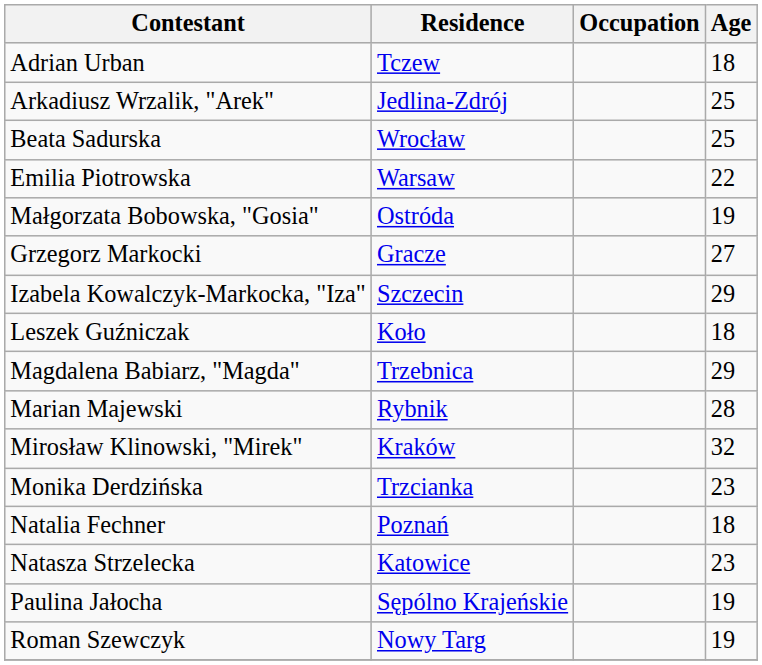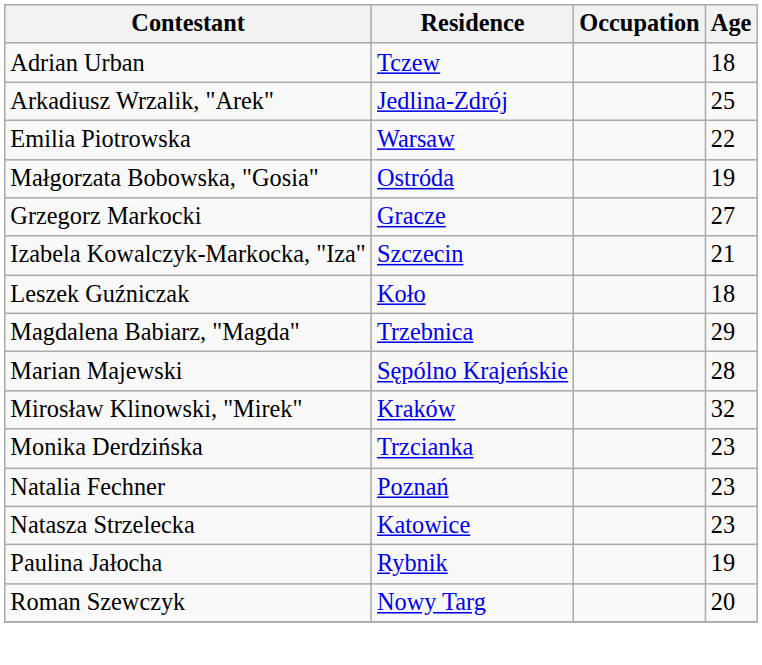 <table class=wikitable>
 <tr>
 <th>Contestant</th>
 <th>Residence</th>
 <th>Occupation</th>
 <th>Age</th>
 </tr>
 <tr>
 <td>Adrian Urban</td>
 <td><a href='#'>Tczew</a></td>
 <td></td>
 <td>18</td>
 </tr>
 <tr>
 <td>Arkadiusz Wrzalik, "Arek"</td>
 <td><a href='#'>Jedlina-Zdrój</a></td>
-<td></td>
-<td>25</td>
-</tr>
-<tr>
-<td>Beata Sadurska</td>
-<td><a href='#'>Wrocław</a></td>
 <td></td>
 <td>25</td>
 </tr>
 <tr>
 <td>Emilia Piotrowska</td>
 <td><a href='#'>Warsaw</a></td>
 <td></td>
 <td>22</td>
 </tr>
 <tr>
 <td>Małgorzata Bobowska, "Gosia"</td>
 <td><a href='#'>Ostróda</a></td>
 <td></td>
 <td>19</td>
 </tr>
 <tr>
 <td>Grzegorz Markocki</td>
 <td><a href='#'>Gracze</a></td>
 <td></td>
 <td>27</td>
 </tr>
 <tr>
 <td>Izabela Kowalczyk-Markocka, "Iza"</td>
 <td><a href='#'>Szczecin</a></td>
 <td></td>
-<td>29</td>
+<td>21</td>
 </tr>
 <tr>
 <td>Leszek Guźniczak</td>
 <td><a href='#'>Koło</a></td>
 <td></td>
 <td>18</td>
 </tr>
 <tr>
 <td>Magdalena Babiarz, "Magda"</td>
 <td><a href='#'>Trzebnica</a></td>
 <td></td>
 <td>29</td>
 </tr>
 <tr>
 <td>Marian Majewski</td>
-<td><a href='#'>Rybnik</a></td>
+<td><a href='#'>Sępólno Krajeńskie</a></td>
 <td></td>
 <td>28</td>
 </tr>
 <tr>
 <td>Mirosław Klinowski, "Mirek"</td>
 <td><a href='#'>Kraków</a></td>
 <td></td>
 <td>32</td>
 </tr>
 <tr>
 <td>Monika Derdzińska</td>
 <td><a href='#'>Trzcianka</a></td>
 <td></td>
 <td>23</td>
 </tr>
 <tr>
 <td>Natalia Fechner</td>
 <td><a href='#'>Poznań</a></td>
 <td></td>
-<td>18</td>
+<td>23</td>
 </tr>
 <tr>
 <td>Natasza Strzelecka</td>
 <td><a href='#'>Katowice</a></td>
 <td></td>
 <td>23</td>
 </tr>
 <tr>
 <td>Paulina Jałocha</td>
-<td><a href='#'>Sępólno Krajeńskie</a></td>
+<td><a href='#'>Rybnik</a></td>
 <td></td>
 <td>19</td>
 </tr>
 <tr>
 <td>Roman Szewczyk</td>
 <td><a href='#'>Nowy Targ</a></td>
 <td></td>
-<td>19</td>
+<td>20</td>
 </tr>
 <tr>
 </tr>
 </table>
